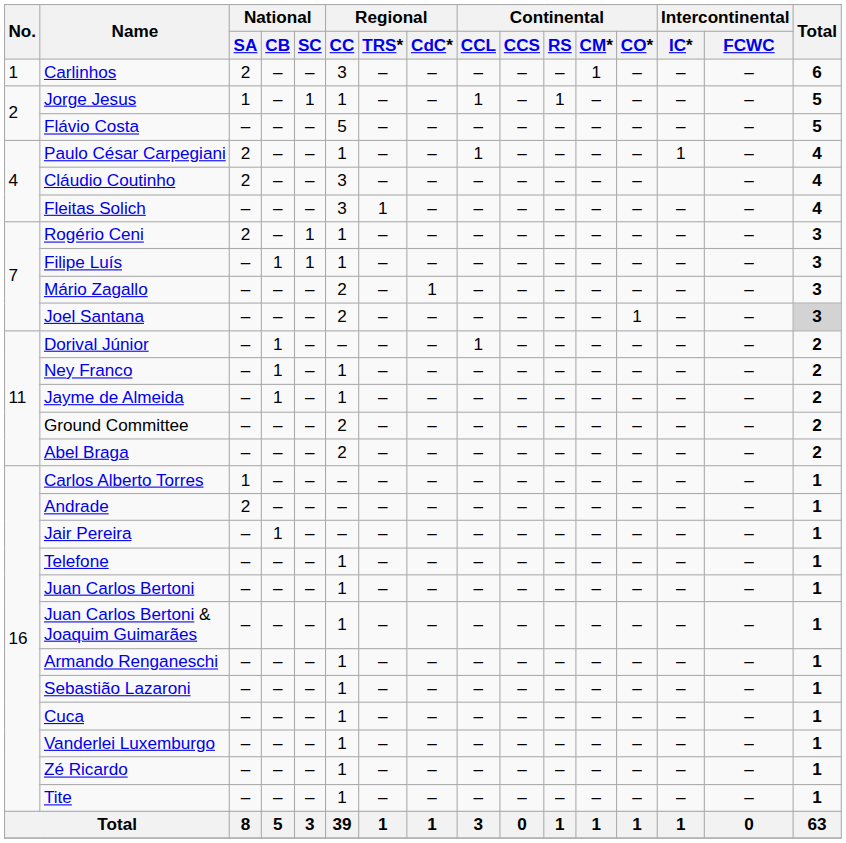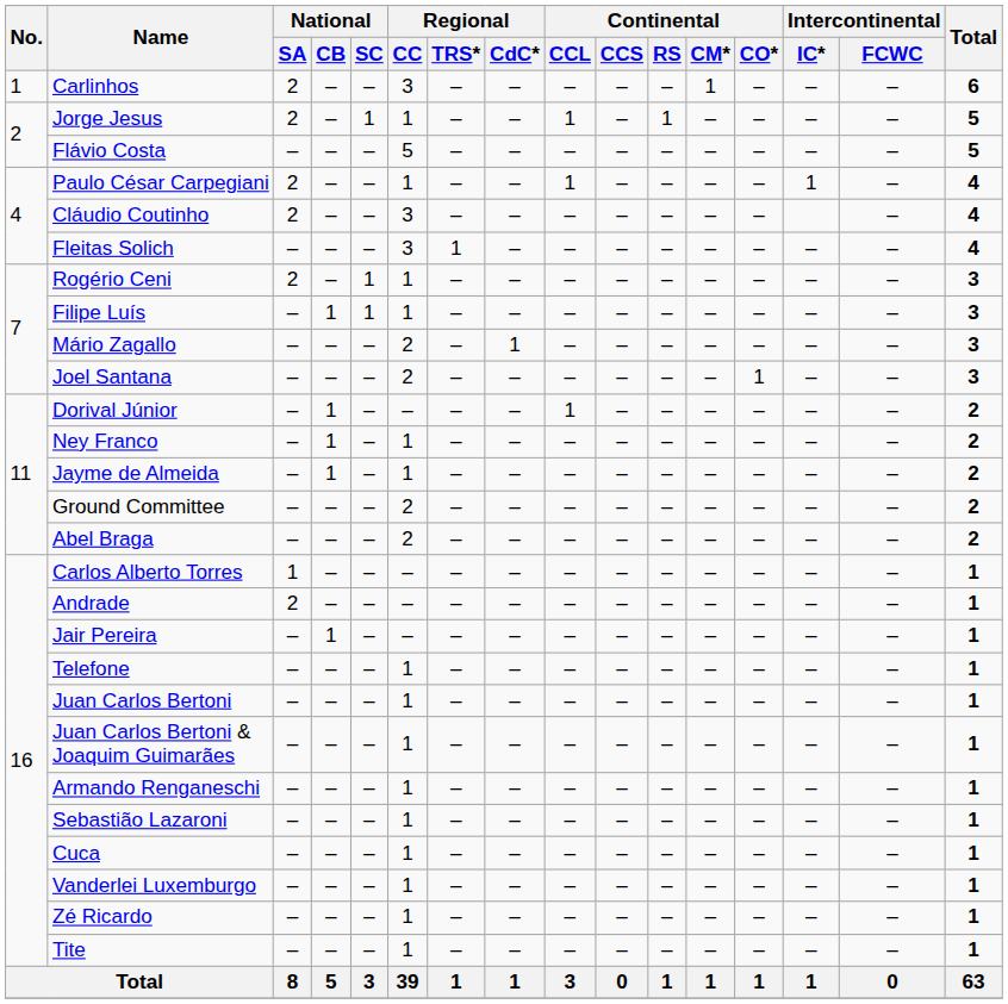 <table class="wikitable sortable">
 <tr>
 <th rowspan="2">No.</th>
 <th rowspan="2">Name</th>
 <th colspan="3">National</th>
 <th colspan="3">Regional</th>
 <th colspan="5">Continental</th>
 <th colspan="2">Intercontinental</th>
 <th rowspan="2">Total</th>
 </tr>
 <tr>
 <th><a href='#'>SA</a></th>
 <th><a href='#'>CB</a></th>
 <th><a href='#'>SC</a></th>
 <th><a href='#'>CC</a></th>
 <th><a href='#'>TRS</a>*</th>
 <th><a href='#'>CdC</a>*</th>
 <th><a href='#'>CCL</a></th>
 <th><a href='#'>CCS</a></th>
 <th><a href='#'>RS</a></th>
 <th><a href='#'>CM</a>*</th>
 <th><a href='#'>CO</a>*</th>
 <th><a href='#'>IC</a>*</th>
 <th><a href='#'>FCWC</a></th>
 </tr>
 <tr>
 <td>1</td>
 <td> <a href='#'>Carlinhos</a></td>
 <td align=center>2</td>
 <td align=center>–</td>
 <td align=center>–</td>
 <td align=center>3</td>
 <td align=center>–</td>
 <td align=center>–</td>
 <td align=center>–</td>
 <td align=center>–</td>
 <td align=center>–</td>
 <td align=center>1</td>
 <td align=center>–</td>
 <td align=center>–</td>
 <td align=center>–</td>
 <td align=center><strong>6</strong></td>
 </tr>
 <tr>
 <td rowspan="2">2</td>
 <td> <a href='#'>Jorge Jesus</a></td>
-<td align=center>1</td>
+<td align=center>2</td>
 <td align=center>–</td>
 <td align=center>1</td>
 <td align=center>1</td>
 <td align=center>–</td>
 <td align=center>–</td>
 <td align=center>1</td>
 <td align=center>–</td>
 <td align=center>1</td>
 <td align=center>–</td>
 <td align=center>–</td>
 <td align=center>–</td>
 <td align=center>–</td>
 <td align=center><strong>5</strong></td>
 </tr>
 <tr>
 <td> <a href='#'>Flávio Costa</a></td>
 <td align=center>–</td>
 <td align=center>–</td>
 <td align=center>–</td>
 <td align=center>5</td>
 <td align=center>–</td>
 <td align=center>–</td>
 <td align=center>–</td>
 <td align=center>–</td>
 <td align=center>–</td>
 <td align=center>–</td>
 <td align=center>–</td>
 <td align=center>–</td>
 <td align=center>–</td>
 <td align=center><strong>5</strong></td>
 </tr>
 <tr>
 <td rowspan="3">4</td>
 <td> <a href='#'>Paulo César Carpegiani</a></td>
 <td align=center>2</td>
 <td align=center>–</td>
 <td align=center>–</td>
 <td align=center>1</td>
 <td align=center>–</td>
 <td align=center>–</td>
 <td align=center>1</td>
 <td align=center>–</td>
 <td align=center>–</td>
 <td align=center>–</td>
 <td align=center>–</td>
 <td align=center>1</td>
 <td align=center>–</td>
 <td align=center><strong>4</strong></td>
 </tr>
 <tr>
 <td> <a href='#'>Cláudio Coutinho</a></td>
 <td align=center>2</td>
 <td align=center>–</td>
 <td align=center>–</td>
 <td align=center>3</td>
 <td align=center>–</td>
 <td align=center>–</td>
 <td align=center>–</td>
 <td align=center>–</td>
 <td align=center>–</td>
 <td align=center>–</td>
 <td align=center>–</td>
 <td align=center></td>
 <td align=center>–</td>
 <td align=center><strong>4</strong></td>
 </tr>
 <tr>
 <td> <a href='#'>Fleitas Solich</a></td>
 <td align=center>–</td>
 <td align=center>–</td>
 <td align=center>–</td>
 <td align=center>3</td>
 <td align=center>1</td>
 <td align=center>–</td>
 <td align=center>–</td>
 <td align=center>–</td>
 <td align=center>–</td>
 <td align=center>–</td>
 <td align=center>–</td>
 <td align=center>–</td>
 <td align=center>–</td>
 <td align=center><strong>4</strong></td>
 </tr>
 <tr>
 <td rowspan="4">7</td>
 <td> <a href='#'>Rogério Ceni</a></td>
 <td align=center>2</td>
 <td align=center>–</td>
 <td align=center>1</td>
 <td align=center>1</td>
 <td align=center>–</td>
 <td align=center>–</td>
 <td align=center>–</td>
 <td align=center>–</td>
 <td align=center>–</td>
 <td align=center>–</td>
 <td align=center>–</td>
 <td align=center>–</td>
 <td align=center>–</td>
 <td align=center><strong>3</strong></td>
 </tr>
 <tr>
 <td> <a href='#'>Filipe Luís</a></td>
 <td align=center>–</td>
 <td align=center>1</td>
 <td align=center>1</td>
 <td align=center>1</td>
 <td align=center>–</td>
 <td align=center>–</td>
 <td align=center>–</td>
 <td align=center>–</td>
 <td align=center>–</td>
 <td align=center>–</td>
 <td align=center>–</td>
 <td align=center>–</td>
 <td align=center>–</td>
 <td align=center><strong>3</strong></td>
 </tr>
 <tr>
 <td> <a href='#'>Mário Zagallo</a></td>
 <td align=center>–</td>
 <td align=center>–</td>
 <td align=center>–</td>
 <td align=center>2</td>
 <td align=center>–</td>
 <td align=center>1</td>
 <td align=center>–</td>
 <td align=center>–</td>
 <td align=center>–</td>
 <td align=center>–</td>
 <td align=center>–</td>
 <td align=center>–</td>
 <td align=center>–</td>
 <td align=center><strong>3</strong></td>
 </tr>
 <tr>
 <td> <a href='#'>Joel Santana</a></td>
 <td align=center>–</td>
 <td align=center>–</td>
 <td align=center>–</td>
 <td align=center>2</td>
 <td align=center>–</td>
 <td align=center>–</td>
 <td align=center>–</td>
 <td align=center>–</td>
 <td align=center>–</td>
 <td align=center>–</td>
 <td align=center>1</td>
 <td align=center>–</td>
 <td align=center>–</td>
-<td align=center style="background: lightgrey;"><strong>3</strong></td>
+<td align=center><strong>3</strong></td>
 </tr>
 <tr>
 <td rowspan="5">11</td>
 <td> <a href='#'>Dorival Júnior</a></td>
 <td align=center>–</td>
 <td align=center>1</td>
 <td align=center>–</td>
 <td align=center>–</td>
 <td align=center>–</td>
 <td align=center>–</td>
 <td align=center>1</td>
 <td align=center>–</td>
 <td align=center>–</td>
 <td align=center>–</td>
 <td align=center>–</td>
 <td align=center>–</td>
 <td align=center>–</td>
 <td align=center><strong>2</strong></td>
 </tr>
 <tr>
 <td> <a href='#'>Ney Franco</a></td>
 <td align=center>–</td>
 <td align=center>1</td>
 <td align=center>–</td>
 <td align=center>1</td>
 <td align=center>–</td>
 <td align=center>–</td>
 <td align=center>–</td>
 <td align=center>–</td>
 <td align=center>–</td>
 <td align=center>–</td>
 <td align=center>–</td>
 <td align=center>–</td>
 <td align=center>–</td>
 <td align=center><strong>2</strong></td>
 </tr>
 <tr>
 <td> <a href='#'>Jayme de Almeida</a></td>
 <td align=center>–</td>
 <td align=center>1</td>
 <td align=center>–</td>
 <td align=center>1</td>
 <td align=center>–</td>
 <td align=center>–</td>
 <td align=center>–</td>
 <td align=center>–</td>
 <td align=center>–</td>
 <td align=center>–</td>
 <td align=center>–</td>
 <td align=center>–</td>
 <td align=center>–</td>
 <td align=center><strong>2</strong></td>
 </tr>
 <tr>
 <td> Ground Committee</td>
 <td align=center>–</td>
 <td align=center>–</td>
 <td align=center>–</td>
 <td align=center>2</td>
 <td align=center>–</td>
 <td align=center>–</td>
 <td align=center>–</td>
 <td align=center>–</td>
 <td align=center>–</td>
 <td align=center>–</td>
 <td align=center>–</td>
 <td align=center>–</td>
 <td align=center>–</td>
 <td align=center><strong>2</strong></td>
 </tr>
 <tr>
 <td> <a href='#'>Abel Braga</a></td>
 <td align=center>–</td>
 <td align=center>–</td>
 <td align=center>–</td>
 <td align=center>2</td>
 <td align=center>–</td>
 <td align=center>–</td>
 <td align=center>–</td>
 <td align=center>–</td>
 <td align=center>–</td>
 <td align=center>–</td>
 <td align=center>–</td>
 <td align=center>–</td>
 <td align=center>–</td>
 <td align=center><strong>2</strong></td>
 </tr>
 <tr>
 <td rowspan="12">16</td>
 <td> <a href='#'>Carlos Alberto Torres</a></td>
 <td align=center>1</td>
 <td align=center>–</td>
 <td align=center>–</td>
 <td align=center>–</td>
 <td align=center>–</td>
 <td align=center>–</td>
 <td align=center>–</td>
 <td align=center>–</td>
 <td align=center>–</td>
 <td align=center>–</td>
 <td align=center>–</td>
 <td align=center>–</td>
 <td align=center>–</td>
 <td align=center><strong>1</strong></td>
 </tr>
 <tr>
 <td> <a href='#'>Andrade</a></td>
 <td align=center>2</td>
 <td align=center>–</td>
 <td align=center>–</td>
 <td align=center>–</td>
 <td align=center>–</td>
 <td align=center>–</td>
 <td align=center>–</td>
 <td align=center>–</td>
 <td align=center>–</td>
 <td align=center>–</td>
 <td align=center>–</td>
 <td align=center>–</td>
 <td align=center>–</td>
 <td align=center><strong>1</strong></td>
 </tr>
 <tr>
 <td> <a href='#'>Jair Pereira</a></td>
 <td align=center>–</td>
 <td align=center>1</td>
 <td align=center>–</td>
 <td align=center>–</td>
 <td align=center>–</td>
 <td align=center>–</td>
 <td align=center>–</td>
 <td align=center>–</td>
 <td align=center>–</td>
 <td align=center>–</td>
 <td align=center>–</td>
 <td align=center>–</td>
 <td align=center>–</td>
 <td align=center><strong>1</strong></td>
 </tr>
 <tr>
 <td> <a href='#'>Telefone</a></td>
 <td align=center>–</td>
 <td align=center>–</td>
 <td align=center>–</td>
 <td align=center>1</td>
 <td align=center>–</td>
 <td align=center>–</td>
 <td align=center>–</td>
 <td align=center>–</td>
 <td align=center>–</td>
 <td align=center>–</td>
 <td align=center>–</td>
 <td align=center>–</td>
 <td align=center>–</td>
 <td align=center><strong>1</strong></td>
 </tr>
 <tr>
 <td> <a href='#'>Juan Carlos Bertoni</a></td>
 <td align=center>–</td>
 <td align=center>–</td>
 <td align=center>–</td>
 <td align=center>1</td>
 <td align=center>–</td>
 <td align=center>–</td>
 <td align=center>–</td>
 <td align=center>–</td>
 <td align=center>–</td>
 <td align=center>–</td>
 <td align=center>–</td>
 <td align=center>–</td>
 <td align=center>–</td>
 <td align=center><strong>1</strong></td>
 </tr>
 <tr>
 <td> <a href='#'>Juan Carlos Bertoni</a> & <br>  <a href='#'>Joaquim Guimarães</a></td>
 <td align=center>–</td>
 <td align=center>–</td>
 <td align=center>–</td>
 <td align=center>1</td>
 <td align=center>–</td>
 <td align=center>–</td>
 <td align=center>–</td>
 <td align=center>–</td>
 <td align=center>–</td>
 <td align=center>–</td>
 <td align=center>–</td>
 <td align=center>–</td>
 <td align=center>–</td>
 <td align=center><strong>1</strong></td>
 </tr>
 <tr>
 <td> <a href='#'>Armando Renganeschi</a></td>
 <td align=center>–</td>
 <td align=center>–</td>
 <td align=center>–</td>
 <td align=center>1</td>
 <td align=center>–</td>
 <td align=center>–</td>
 <td align=center>–</td>
 <td align=center>–</td>
 <td align=center>–</td>
 <td align=center>–</td>
 <td align=center>–</td>
 <td align=center>–</td>
 <td align=center>–</td>
 <td align=center><strong>1</strong></td>
 </tr>
 <tr>
 <td> <a href='#'>Sebastião Lazaroni</a></td>
 <td align=center>–</td>
 <td align=center>–</td>
 <td align=center>–</td>
 <td align=center>1</td>
 <td align=center>–</td>
 <td align=center>–</td>
 <td align=center>–</td>
 <td align=center>–</td>
 <td align=center>–</td>
 <td align=center>–</td>
 <td align=center>–</td>
 <td align=center>–</td>
 <td align=center>–</td>
 <td align=center><strong>1</strong></td>
 </tr>
 <tr>
 <td> <a href='#'>Cuca</a></td>
 <td align=center>–</td>
 <td align=center>–</td>
 <td align=center>–</td>
 <td align=center>1</td>
 <td align=center>–</td>
 <td align=center>–</td>
 <td align=center>–</td>
 <td align=center>–</td>
 <td align=center>–</td>
 <td align=center>–</td>
 <td align=center>–</td>
 <td align=center>–</td>
 <td align=center>–</td>
 <td align=center><strong>1</strong></td>
 </tr>
 <tr>
 <td> <a href='#'>Vanderlei Luxemburgo</a></td>
 <td align=center>–</td>
 <td align=center>–</td>
 <td align=center>–</td>
 <td align=center>1</td>
 <td align=center>–</td>
 <td align=center>–</td>
 <td align=center>–</td>
 <td align=center>–</td>
 <td align=center>–</td>
 <td align=center>–</td>
 <td align=center>–</td>
 <td align=center>–</td>
 <td align=center>–</td>
 <td align=center><strong>1</strong></td>
 </tr>
 <tr>
 <td> <a href='#'>Zé Ricardo</a></td>
 <td align=center>–</td>
 <td align=center>–</td>
 <td align=center>–</td>
 <td align=center>1</td>
 <td align=center>–</td>
 <td align=center>–</td>
 <td align=center>–</td>
 <td align=center>–</td>
 <td align=center>–</td>
 <td align=center>–</td>
 <td align=center>–</td>
 <td align=center>–</td>
 <td align=center>–</td>
 <td align=center><strong>1</strong></td>
 </tr>
 <tr>
 <td> <a href='#'>Tite</a></td>
 <td align=center>–</td>
 <td align=center>–</td>
 <td align=center>–</td>
 <td align=center>1</td>
 <td align=center>–</td>
 <td align=center>–</td>
 <td align=center>–</td>
 <td align=center>–</td>
 <td align=center>–</td>
 <td align=center>–</td>
 <td align=center>–</td>
 <td align=center>–</td>
 <td align=center>–</td>
 <td align=center><strong>1</strong></td>
 </tr>
 <tr>
 <th colspan="2">Total</th>
 <th>8</th>
 <th>5</th>
 <th>3</th>
 <th>39</th>
 <th>1</th>
 <th>1</th>
 <th>3</th>
 <th>0</th>
 <th>1</th>
 <th>1</th>
 <th>1</th>
 <th>1</th>
 <th>0</th>
 <th>63</th>
 </tr>
 <tr>
 </tr>
 </table>
